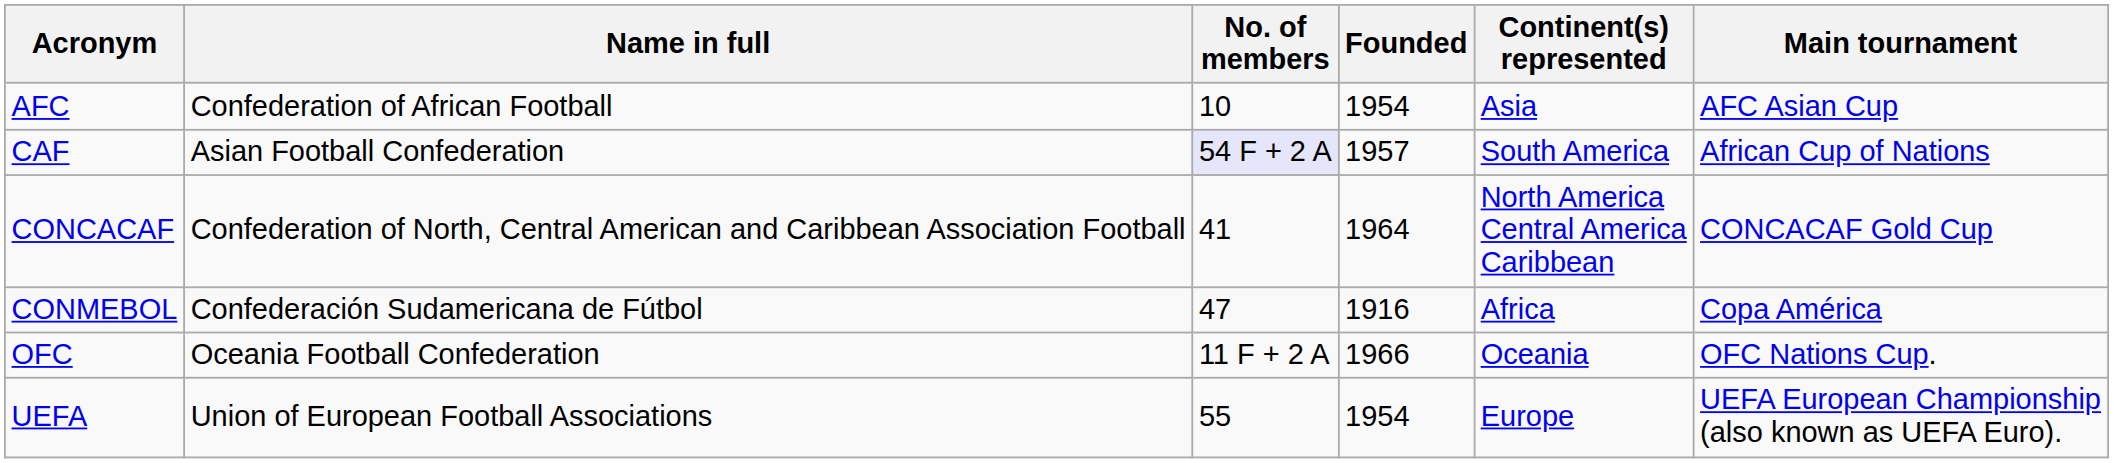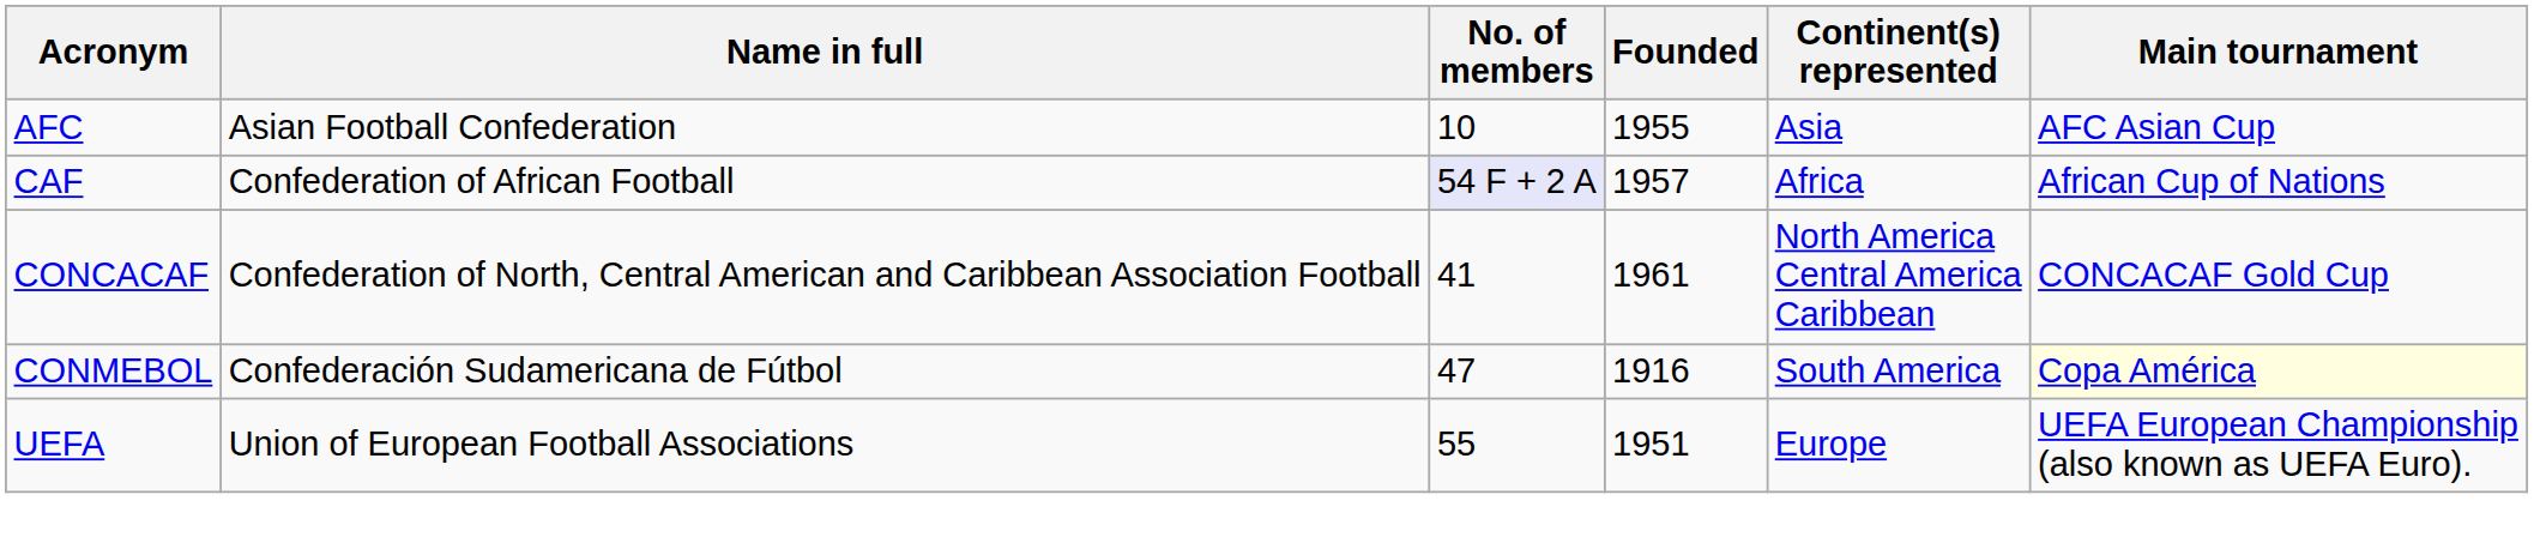 <table class=wikitable>
 <tr>
 <th>Acronym</th>
 <th>Name in full</th>
 <th>No. of<br>members</th>
 <th>Founded</th>
 <th>Continent(s)<br>represented</th>
 <th>Main tournament</th>
 </tr>
 <tr>
 <td><a href='#'>AFC</a></td>
-<td>Confederation of African Football</td>
+<td>Asian Football Confederation</td>
 <td>10</td>
-<td>1954</td>
+<td>1955</td>
 <td><a href='#'>Asia</a></td>
 <td><a href='#'>AFC Asian Cup</a></td>
 </tr>
 <tr>
 <td><a href='#'>CAF</a></td>
-<td>Asian Football Confederation</td>
+<td>Confederation of African Football</td>
 <td style="background: lavender;">54 F + 2 A</td>
 <td>1957</td>
-<td><a href='#'>South America</a></td>
+<td><a href='#'>Africa</a></td>
 <td><a href='#'>African Cup of Nations</a></td>
 </tr>
 <tr>
 <td><a href='#'>CONCACAF</a></td>
 <td>Confederation of North, Central American and Caribbean Association Football</td>
 <td>41</td>
-<td>1964</td>
+<td>1961</td>
 <td><a href='#'>North America</a><br><a href='#'>Central America</a><br><a href='#'>Caribbean</a></td>
 <td><a href='#'>CONCACAF Gold Cup</a></td>
 </tr>
 <tr>
 <td><a href='#'>CONMEBOL</a></td>
 <td>Confederación Sudamericana de Fútbol</td>
 <td>47</td>
 <td>1916</td>
-<td><a href='#'>Africa</a></td>
-<td><a href='#'>Copa América</a></td>
-</tr>
-<tr>
-<td><a href='#'>OFC</a></td>
-<td>Oceania Football Confederation</td>
-<td>11 F + 2 A</td>
-<td>1966</td>
-<td><a href='#'>Oceania</a></td>
-<td><a href='#'>OFC Nations Cup</a>.</td>
+<td><a href='#'>South America</a></td>
+<td style="background: lightyellow;"><a href='#'>Copa América</a></td>
 </tr>
 <tr>
 <td><a href='#'>UEFA</a></td>
 <td>Union of European Football Associations</td>
 <td>55</td>
-<td>1954</td>
+<td>1951</td>
 <td><a href='#'>Europe</a></td>
 <td><a href='#'>UEFA European Championship</a><br>(also known as UEFA Euro).</td>
 </tr>
 </table>
